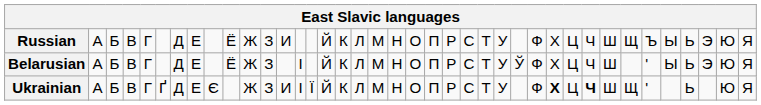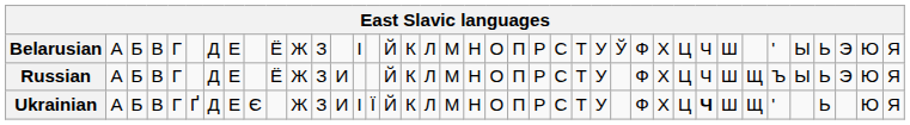 <table class="wikitable" style="text-align: left; empty-cells: hide; font-size: 0.9em">
 <tr>
 <th colspan="39" style="text-align: center">East Slavic languages</th>
+</tr>
+<tr>
+<th>Belarusian</th>
+<td>А</td>
+<td>Б</td>
+<td>В</td>
+<td>Г</td>
+<td></td>
+<td>Д</td>
+<td>Е</td>
+<td></td>
+<td>Ё</td>
+<td>Ж</td>
+<td>З</td>
+<td></td>
+<td>І</td>
+<td></td>
+<td>Й</td>
+<td>К</td>
+<td>Л</td>
+<td>М</td>
+<td>Н</td>
+<td>О</td>
+<td>П</td>
+<td>Р</td>
+<td>С</td>
+<td>Т</td>
+<td>У</td>
+<td>Ў</td>
+<td>Ф</td>
+<td>Х</td>
+<td>Ц</td>
+<td>Ч</td>
+<td>Ш</td>
+<td></td>
+<td>'</td>
+<td>Ы</td>
+<td>Ь</td>
+<td>Э</td>
+<td>Ю</td>
+<td>Я</td>
 </tr>
 <tr>
 <th>Russian</th>
 <td>А</td>
 <td>Б</td>
 <td>В</td>
 <td>Г</td>
 <td></td>
 <td>Д</td>
 <td>Е</td>
 <td></td>
 <td>Ё</td>
 <td>Ж</td>
 <td>З</td>
 <td>И</td>
 <td></td>
 <td></td>
 <td>Й</td>
 <td>К</td>
 <td>Л</td>
 <td>М</td>
 <td>Н</td>
 <td>О</td>
 <td>П</td>
 <td>Р</td>
 <td>С</td>
 <td>Т</td>
 <td>У</td>
 <td></td>
 <td>Ф</td>
 <td>Х</td>
 <td>Ц</td>
 <td>Ч</td>
 <td>Ш</td>
 <td>Щ</td>
 <td>Ъ</td>
 <td>Ы</td>
 <td>Ь</td>
 <td>Э</td>
 <td>Ю</td>
 <td>Я</td>
 </tr>
 <tr>
-<th>Belarusian</th>
-<td>А</td>
-<td>Б</td>
-<td>В</td>
-<td>Г</td>
-<td></td>
-<td>Д</td>
-<td>Е</td>
-<td></td>
-<td>Ё</td>
-<td>Ж</td>
-<td>З</td>
-<td></td>
-<td>І</td>
-<td></td>
-<td>Й</td>
-<td>К</td>
-<td>Л</td>
-<td>М</td>
-<td>Н</td>
-<td>О</td>
-<td>П</td>
-<td>Р</td>
-<td>С</td>
-<td>Т</td>
-<td>У</td>
-<td>Ў</td>
-<td>Ф</td>
-<td>Х</td>
-<td>Ц</td>
-<td>Ч</td>
-<td>Ш</td>
-<td></td>
-<td>'</td>
-<td>Ы</td>
-<td>Ь</td>
-<td>Э</td>
-<td>Ю</td>
-<td>Я</td>
-</tr>
-<tr>
 <th>Ukrainian</th>
 <td>А</td>
 <td>Б</td>
 <td>В</td>
 <td>Г</td>
 <td>Ґ</td>
 <td>Д</td>
 <td>Е</td>
 <td>Є</td>
 <td></td>
 <td>Ж</td>
 <td>З</td>
 <td>И</td>
 <td>І</td>
 <td>Ї</td>
 <td>Й</td>
 <td>К</td>
 <td>Л</td>
 <td>М</td>
 <td>Н</td>
 <td>О</td>
 <td>П</td>
 <td>Р</td>
 <td>С</td>
 <td>Т</td>
 <td>У</td>
 <td></td>
 <td>Ф</td>
-<td><strong>Х</strong></td>
+<td>Х</td>
 <td>Ц</td>
 <td><strong>Ч</strong></td>
 <td>Ш</td>
 <td>Щ</td>
 <td>'</td>
 <td></td>
 <td>Ь</td>
 <td></td>
 <td>Ю</td>
 <td>Я</td>
 </tr>
 </table>
